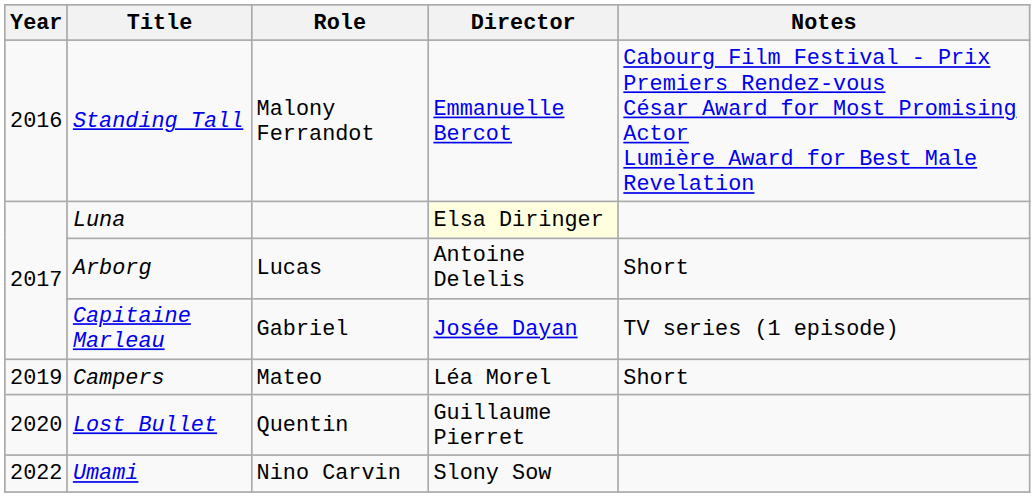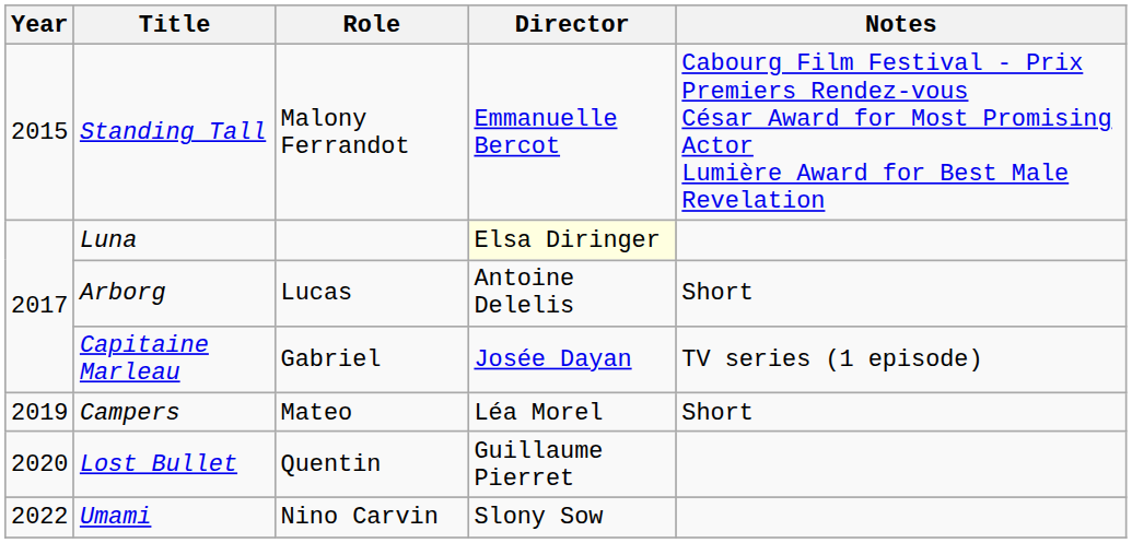 <table class="wikitable sortable">
 <tr>
 <th>Year</th>
 <th>Title</th>
 <th>Role</th>
 <th>Director</th>
 <th class="unsortable">Notes</th>
 </tr>
 <tr>
-<td>2016</td>
+<td>2015</td>
 <td><em><a href='#'>Standing Tall</a></em></td>
 <td>Malony Ferrandot</td>
 <td><a href='#'>Emmanuelle Bercot</a></td>
 <td><a href='#'>Cabourg Film Festival - Prix Premiers Rendez-vous</a><br><a href='#'>César Award for Most Promising Actor</a><br><a href='#'>Lumière Award for Best Male Revelation</a></td>
 </tr>
 <tr>
 <td rowspan=3>2017</td>
 <td><em>Luna</em></td>
 <td></td>
 <td style="background: lightyellow;">Elsa Diringer</td>
 <td></td>
 </tr>
 <tr>
 <td><em>Arborg</em></td>
 <td>Lucas</td>
 <td>Antoine Delelis</td>
 <td>Short</td>
 </tr>
 <tr>
 <td><em><a href='#'>Capitaine Marleau</a></em></td>
 <td>Gabriel</td>
 <td><a href='#'>Josée Dayan</a></td>
 <td>TV series (1 episode)</td>
 </tr>
 <tr>
 <td>2019</td>
 <td><em>Campers</em></td>
 <td>Mateo</td>
 <td>Léa Morel</td>
 <td>Short</td>
 </tr>
 <tr>
 <td>2020</td>
 <td><em><a href='#'>Lost Bullet</a></em></td>
 <td>Quentin</td>
 <td>Guillaume Pierret</td>
 <td></td>
 </tr>
 <tr>
 <td>2022</td>
 <td><em><a href='#'>Umami</a></em></td>
 <td>Nino Carvin</td>
 <td>Slony Sow</td>
 <td></td>
 </tr>
 </table>
